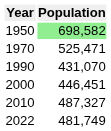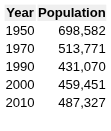 <table>
 <tr>
 <th style="background:#efefef;">Year</th>
 <th style="background:#efefef;">Population</th>
 </tr>
 <tr>
 <td>1950</td>
-<td style="background: lightgreen; text-align:right;">698,582</td>
+<td style="text-align:right;">698,582</td>
 </tr>
 <tr>
 <td>1970</td>
-<td style="text-align:right;">525,471</td>
+<td style="text-align:right;">513,771</td>
 </tr>
 <tr>
 <td>1990</td>
 <td style="text-align:right;">431,070</td>
 </tr>
 <tr>
 <td>2000</td>
-<td style="text-align:right;">446,451</td>
+<td style="text-align:right;">459,451</td>
 </tr>
 <tr>
 <td>2010</td>
 <td style="text-align:right;">487,327</td>
 </tr>
-<tr>
-<td>2022</td>
-<td style="text-align:right;">481,749</td>
-<td></td>
-</tr>
 </table>
